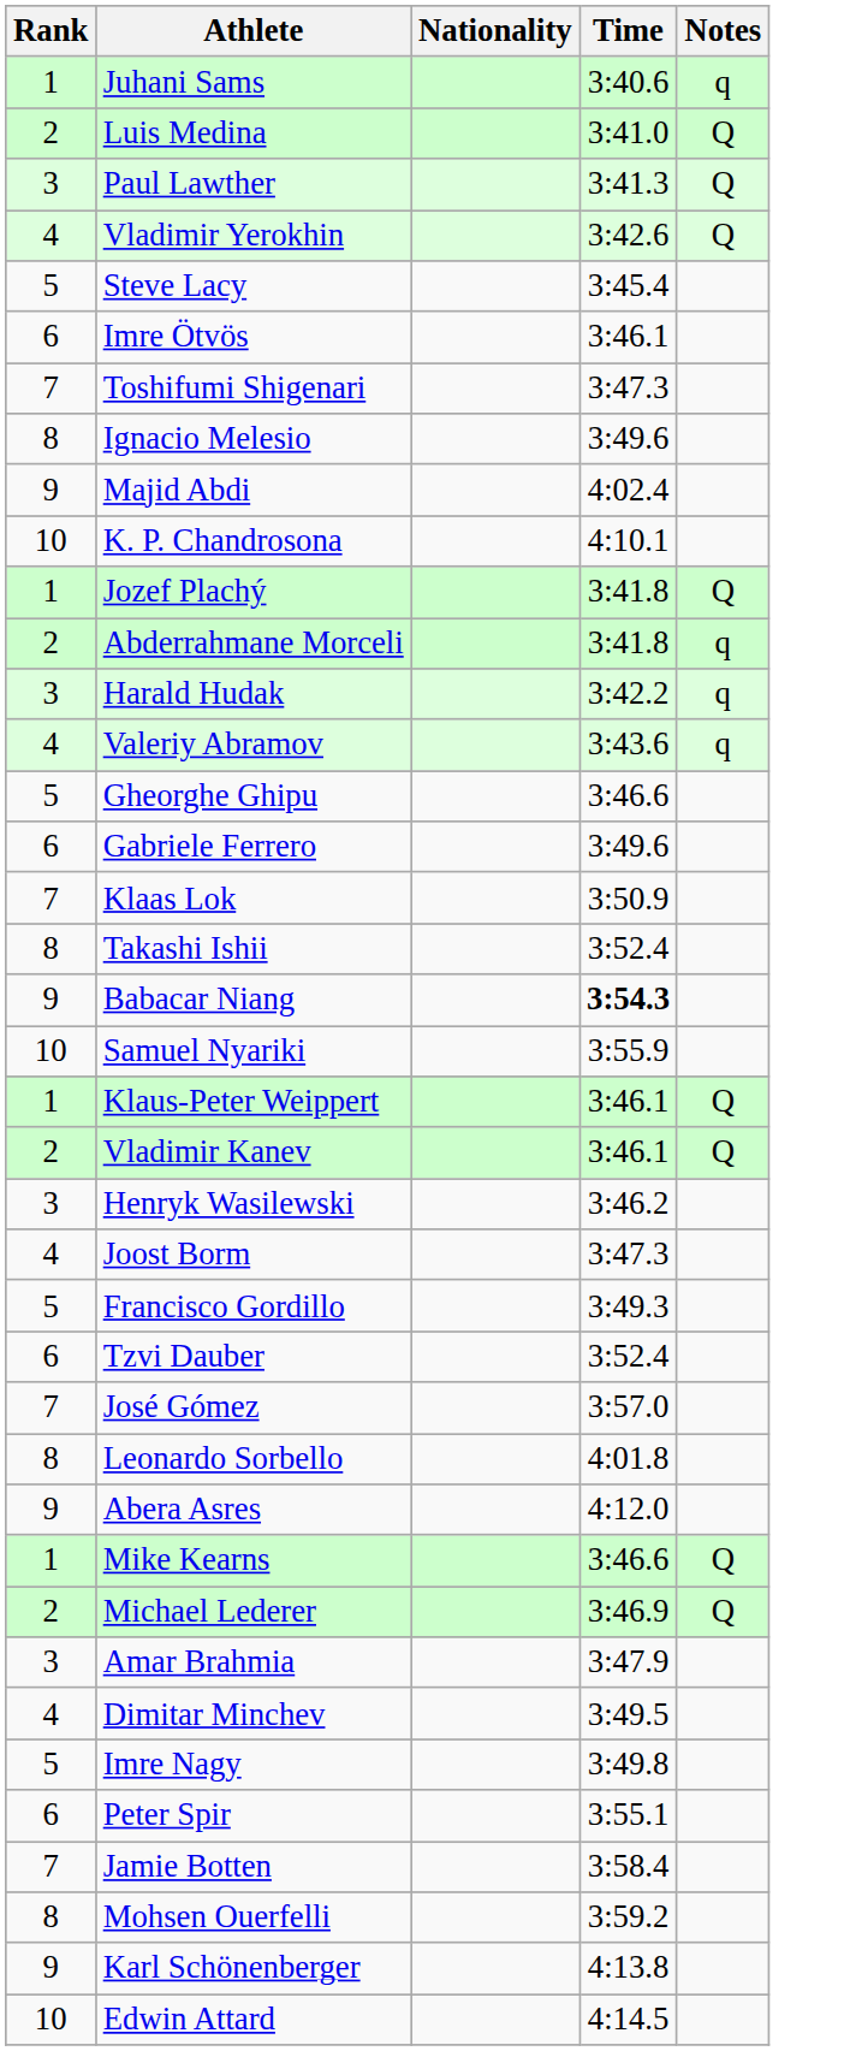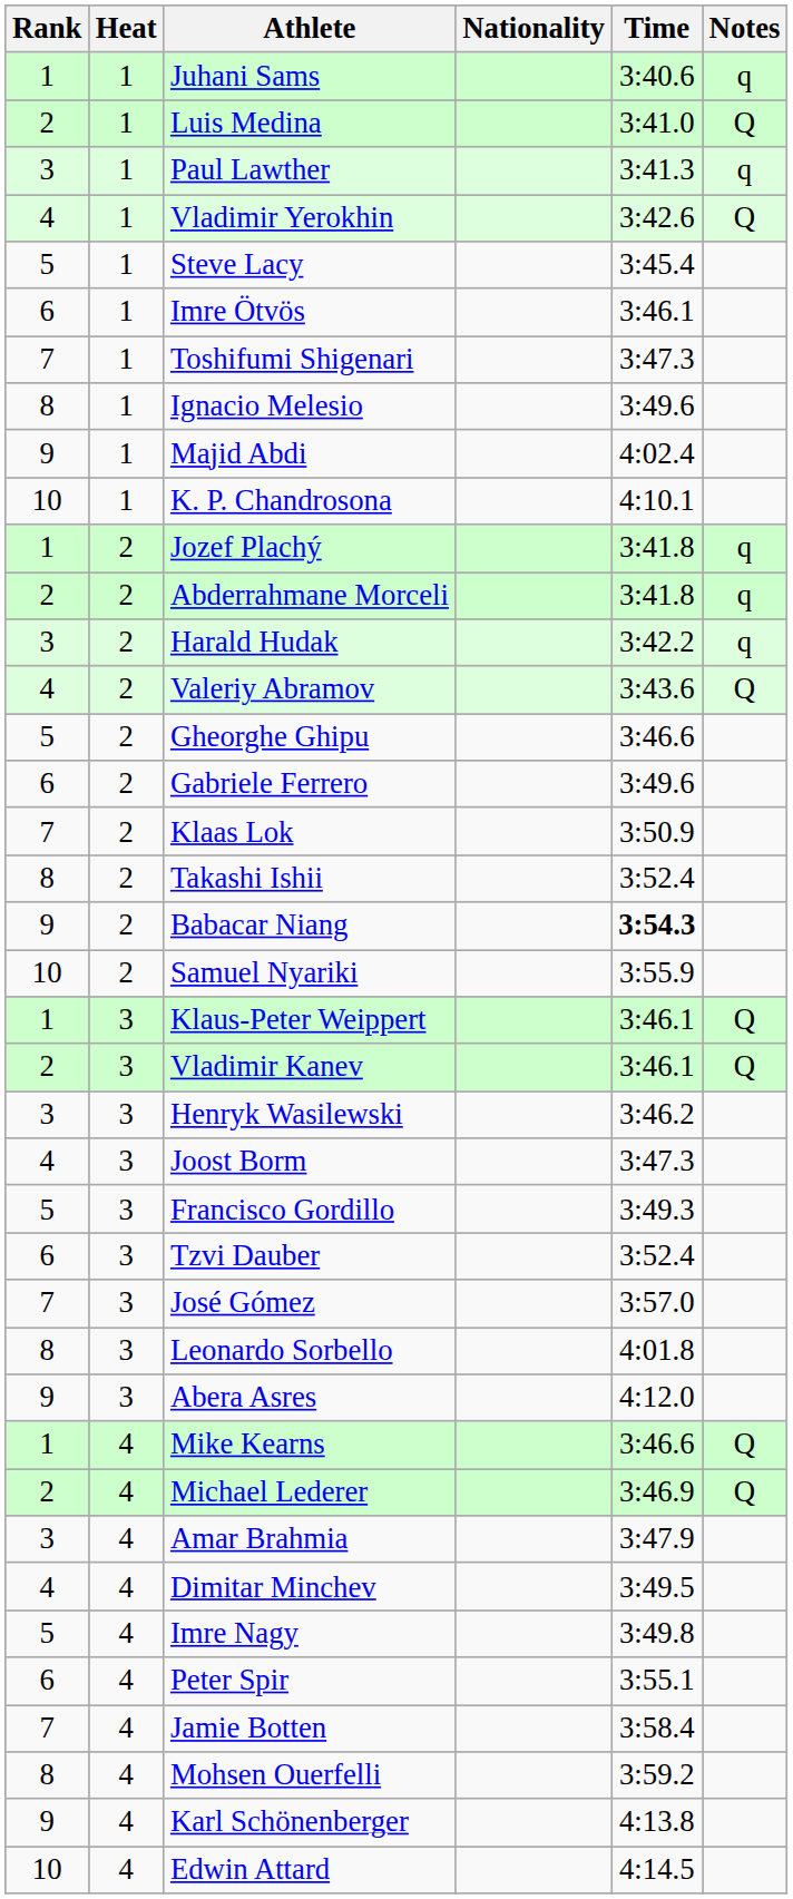 <table class="wikitable sortable" style="text-align:center">
 <tr>
 <th>Rank</th>
+<th>Heat</th>
 <th>Athlete</th>
 <th>Nationality</th>
 <th>Time</th>
 <th>Notes</th>
 </tr>
 <tr bgcolor=ccffcc>
+<td>1</td>
 <td>1</td>
 <td align=left><a href='#'>Juhani Sams</a></td>
 <td align=left></td>
 <td>3:40.6</td>
 <td>q</td>
 </tr>
 <tr bgcolor=ccffcc>
 <td>2</td>
+<td>1</td>
 <td align=left><a href='#'>Luis Medina</a></td>
 <td align=left></td>
 <td>3:41.0</td>
 <td>Q</td>
 </tr>
 <tr bgcolor=ddffdd>
 <td>3</td>
+<td>1</td>
 <td align=left><a href='#'>Paul Lawther</a></td>
 <td align=left></td>
 <td>3:41.3</td>
-<td>Q</td>
+<td>q</td>
 </tr>
 <tr bgcolor=ddffdd>
 <td>4</td>
+<td>1</td>
 <td align=left><a href='#'>Vladimir Yerokhin</a></td>
 <td align=left></td>
 <td>3:42.6</td>
 <td>Q</td>
 </tr>
 <tr>
 <td>5</td>
+<td>1</td>
 <td align=left><a href='#'>Steve Lacy</a></td>
 <td align=left></td>
 <td>3:45.4</td>
 <td></td>
 </tr>
 <tr>
 <td>6</td>
+<td>1</td>
 <td align=left><a href='#'>Imre Ötvös</a></td>
 <td align=left></td>
 <td>3:46.1</td>
 <td></td>
 </tr>
 <tr>
 <td>7</td>
+<td>1</td>
 <td align=left><a href='#'>Toshifumi Shigenari</a></td>
 <td align=left></td>
 <td>3:47.3</td>
 <td></td>
 </tr>
 <tr>
 <td>8</td>
+<td>1</td>
 <td align=left><a href='#'>Ignacio Melesio</a></td>
 <td align=left></td>
 <td>3:49.6</td>
 <td></td>
 </tr>
 <tr>
 <td>9</td>
+<td>1</td>
 <td align=left><a href='#'>Majid Abdi</a></td>
 <td align=left></td>
 <td>4:02.4</td>
 <td></td>
 </tr>
 <tr>
 <td>10</td>
+<td>1</td>
 <td align=left><a href='#'>K. P. Chandrosona</a></td>
 <td align=left></td>
 <td>4:10.1</td>
 <td></td>
 </tr>
 <tr bgcolor=ccffcc>
 <td>1</td>
+<td>2</td>
 <td align=left><a href='#'>Jozef Plachý</a></td>
 <td align=left></td>
 <td>3:41.8</td>
-<td>Q</td>
+<td>q</td>
 </tr>
 <tr bgcolor=ccffcc>
+<td>2</td>
 <td>2</td>
 <td align=left><a href='#'>Abderrahmane Morceli</a></td>
 <td align=left></td>
 <td>3:41.8</td>
 <td>q</td>
 </tr>
 <tr bgcolor=ddffdd>
 <td>3</td>
+<td>2</td>
 <td align=left><a href='#'>Harald Hudak</a></td>
 <td align=left></td>
 <td>3:42.2</td>
 <td>q</td>
 </tr>
 <tr bgcolor=ddffdd>
 <td>4</td>
+<td>2</td>
 <td align=left><a href='#'>Valeriy Abramov</a></td>
 <td align=left></td>
 <td>3:43.6</td>
-<td>q</td>
+<td>Q</td>
 </tr>
 <tr>
 <td>5</td>
+<td>2</td>
 <td align=left><a href='#'>Gheorghe Ghipu</a></td>
 <td align=left></td>
 <td>3:46.6</td>
 <td></td>
 </tr>
 <tr>
 <td>6</td>
+<td>2</td>
 <td align=left><a href='#'>Gabriele Ferrero</a></td>
 <td align=left></td>
 <td>3:49.6</td>
 <td></td>
 </tr>
 <tr>
 <td>7</td>
+<td>2</td>
 <td align=left><a href='#'>Klaas Lok</a></td>
 <td align=left></td>
 <td>3:50.9</td>
 <td></td>
 </tr>
 <tr>
 <td>8</td>
+<td>2</td>
 <td align=left><a href='#'>Takashi Ishii</a></td>
 <td align=left></td>
 <td>3:52.4</td>
 <td></td>
 </tr>
 <tr>
 <td>9</td>
+<td>2</td>
 <td align=left><a href='#'>Babacar Niang</a></td>
 <td align=left></td>
 <td><strong>3:54.3</strong></td>
 <td></td>
 </tr>
 <tr>
 <td>10</td>
+<td>2</td>
 <td align=left><a href='#'>Samuel Nyariki</a></td>
 <td align=left></td>
 <td>3:55.9</td>
 <td></td>
 </tr>
 <tr bgcolor=ccffcc>
 <td>1</td>
+<td>3</td>
 <td align=left><a href='#'>Klaus-Peter Weippert</a></td>
 <td align=left></td>
 <td>3:46.1</td>
 <td>Q</td>
 </tr>
 <tr bgcolor=ccffcc>
 <td>2</td>
+<td>3</td>
 <td align=left><a href='#'>Vladimir Kanev</a></td>
 <td align=left></td>
 <td>3:46.1</td>
 <td>Q</td>
 </tr>
 <tr>
+<td>3</td>
 <td>3</td>
 <td align=left><a href='#'>Henryk Wasilewski</a></td>
 <td align=left></td>
 <td>3:46.2</td>
 <td></td>
 </tr>
 <tr>
 <td>4</td>
+<td>3</td>
 <td align=left><a href='#'>Joost Borm</a></td>
 <td align=left></td>
 <td>3:47.3</td>
 <td></td>
 </tr>
 <tr>
 <td>5</td>
+<td>3</td>
 <td align=left><a href='#'>Francisco Gordillo</a></td>
 <td align=left></td>
 <td>3:49.3</td>
 <td></td>
 </tr>
 <tr>
 <td>6</td>
+<td>3</td>
 <td align=left><a href='#'>Tzvi Dauber</a></td>
 <td align=left></td>
 <td>3:52.4</td>
 <td></td>
 </tr>
 <tr>
 <td>7</td>
+<td>3</td>
 <td align=left><a href='#'>José Gómez</a></td>
 <td align=left></td>
 <td>3:57.0</td>
 <td></td>
 </tr>
 <tr>
 <td>8</td>
+<td>3</td>
 <td align=left><a href='#'>Leonardo Sorbello</a></td>
 <td align=left></td>
 <td>4:01.8</td>
 <td></td>
 </tr>
 <tr>
 <td>9</td>
+<td>3</td>
 <td align=left><a href='#'>Abera Asres</a></td>
 <td align=left></td>
 <td>4:12.0</td>
 <td></td>
 </tr>
 <tr bgcolor=ccffcc>
 <td>1</td>
+<td>4</td>
 <td align=left><a href='#'>Mike Kearns</a></td>
 <td align=left></td>
 <td>3:46.6</td>
 <td>Q</td>
 </tr>
 <tr bgcolor=ccffcc>
 <td>2</td>
+<td>4</td>
 <td align=left><a href='#'>Michael Lederer</a></td>
 <td align=left></td>
 <td>3:46.9</td>
 <td>Q</td>
 </tr>
 <tr>
 <td>3</td>
+<td>4</td>
 <td align=left><a href='#'>Amar Brahmia</a></td>
 <td align=left></td>
 <td>3:47.9</td>
 <td></td>
 </tr>
 <tr>
+<td>4</td>
 <td>4</td>
 <td align=left><a href='#'>Dimitar Minchev</a></td>
 <td align=left></td>
 <td>3:49.5</td>
 <td></td>
 </tr>
 <tr>
 <td>5</td>
+<td>4</td>
 <td align=left><a href='#'>Imre Nagy</a></td>
 <td align=left></td>
 <td>3:49.8</td>
 <td></td>
 </tr>
 <tr>
 <td>6</td>
+<td>4</td>
 <td align=left><a href='#'>Peter Spir</a></td>
 <td align=left></td>
 <td>3:55.1</td>
 <td></td>
 </tr>
 <tr>
 <td>7</td>
+<td>4</td>
 <td align=left><a href='#'>Jamie Botten</a></td>
 <td align=left></td>
 <td>3:58.4</td>
 <td></td>
 </tr>
 <tr>
 <td>8</td>
+<td>4</td>
 <td align=left><a href='#'>Mohsen Ouerfelli</a></td>
 <td align=left></td>
 <td>3:59.2</td>
 <td></td>
 </tr>
 <tr>
 <td>9</td>
+<td>4</td>
 <td align=left><a href='#'>Karl Schönenberger</a></td>
 <td align=left></td>
 <td>4:13.8</td>
 <td></td>
 </tr>
 <tr>
 <td>10</td>
+<td>4</td>
 <td align=left><a href='#'>Edwin Attard</a></td>
 <td align=left></td>
 <td>4:14.5</td>
 <td></td>
 </tr>
 </table>
